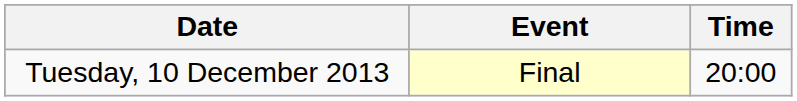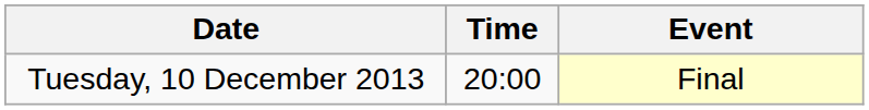 <table class = "wikitable" style="text-align:center;">
 <tr>
 <th width=220>Date</th>
+<th width=50>Time</th>
 <th width=150>Event</th>
-<th width=50>Time</th>
 </tr>
 <tr>
 <td>Tuesday, 10 December 2013</td>
+<td>20:00</td>
 <td bgcolor=ffffcc>Final</td>
-<td>20:00</td>
 </tr>
 </table>
